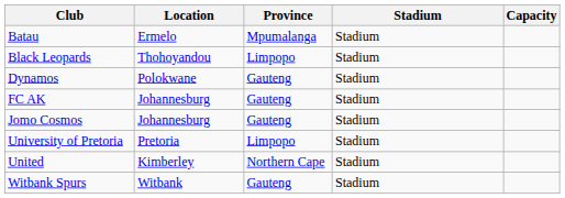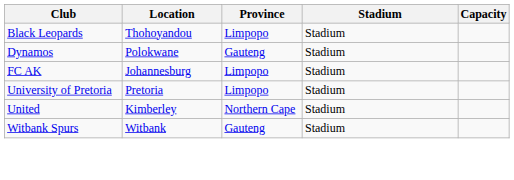 <table class="wikitable sortable" style="text-align: left;">
 <tr>
 <th width=150>Club</th>
 <th width=125>Location</th>
 <th width=100>Province</th>
 <th width=200>Stadium</th>
 <th width=50>Capacity</th>
-</tr>
-<tr>
-<td><a href='#'>Batau</a></td>
-<td><a href='#'>Ermelo</a></td>
-<td><a href='#'>Mpumalanga</a></td>
-<td>Stadium</td>
-<td></td>
 </tr>
 <tr>
 <td><a href='#'>Black Leopards</a></td>
 <td><a href='#'>Thohoyandou</a></td>
 <td><a href='#'>Limpopo</a></td>
 <td>Stadium</td>
 <td></td>
 </tr>
 <tr>
 <td><a href='#'>Dynamos</a></td>
 <td><a href='#'>Polokwane</a></td>
 <td><a href='#'>Gauteng</a></td>
 <td>Stadium</td>
 <td></td>
 </tr>
 <tr>
 <td><a href='#'>FC AK</a></td>
 <td><a href='#'>Johannesburg</a></td>
-<td><a href='#'>Gauteng</a></td>
-<td>Stadium</td>
-<td></td>
-</tr>
-<tr>
-<td><a href='#'>Jomo Cosmos</a></td>
-<td><a href='#'>Johannesburg</a></td>
-<td><a href='#'>Gauteng</a></td>
+<td><a href='#'>Limpopo</a></td>
 <td>Stadium</td>
 <td></td>
 </tr>
 <tr>
 <td><a href='#'>University of Pretoria</a></td>
 <td><a href='#'>Pretoria</a></td>
 <td><a href='#'>Limpopo</a></td>
 <td>Stadium</td>
 <td></td>
 </tr>
 <tr>
 <td><a href='#'>United</a></td>
 <td><a href='#'>Kimberley</a></td>
 <td><a href='#'>Northern Cape</a></td>
 <td>Stadium</td>
 <td></td>
 </tr>
 <tr>
 <td><a href='#'>Witbank Spurs</a></td>
 <td><a href='#'>Witbank</a></td>
 <td><a href='#'>Gauteng</a></td>
 <td>Stadium</td>
 <td></td>
 </tr>
 </table>
